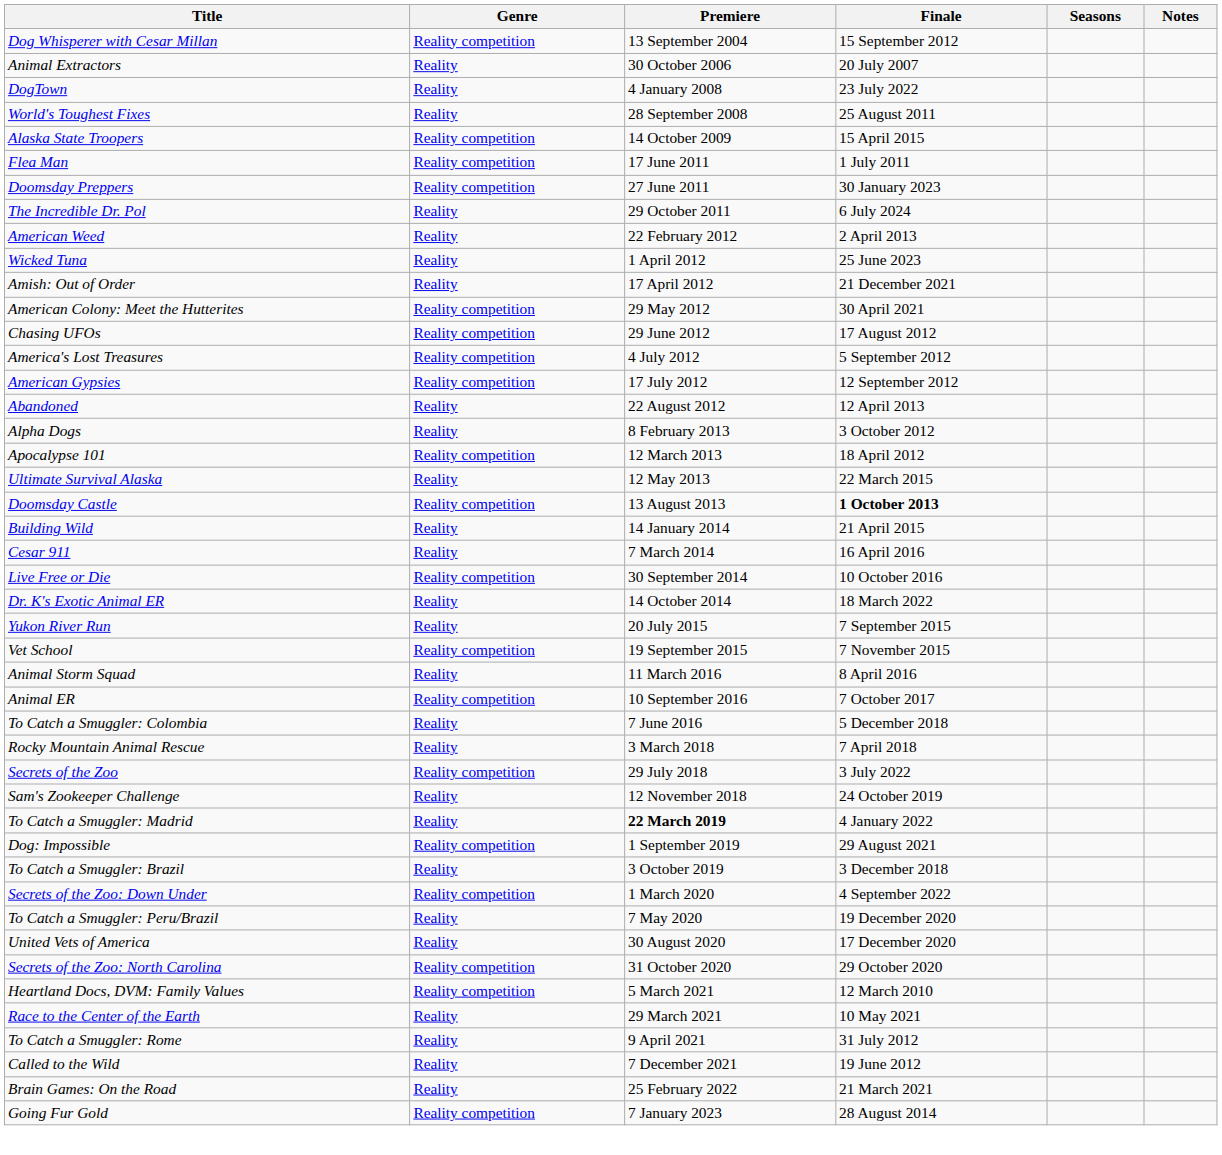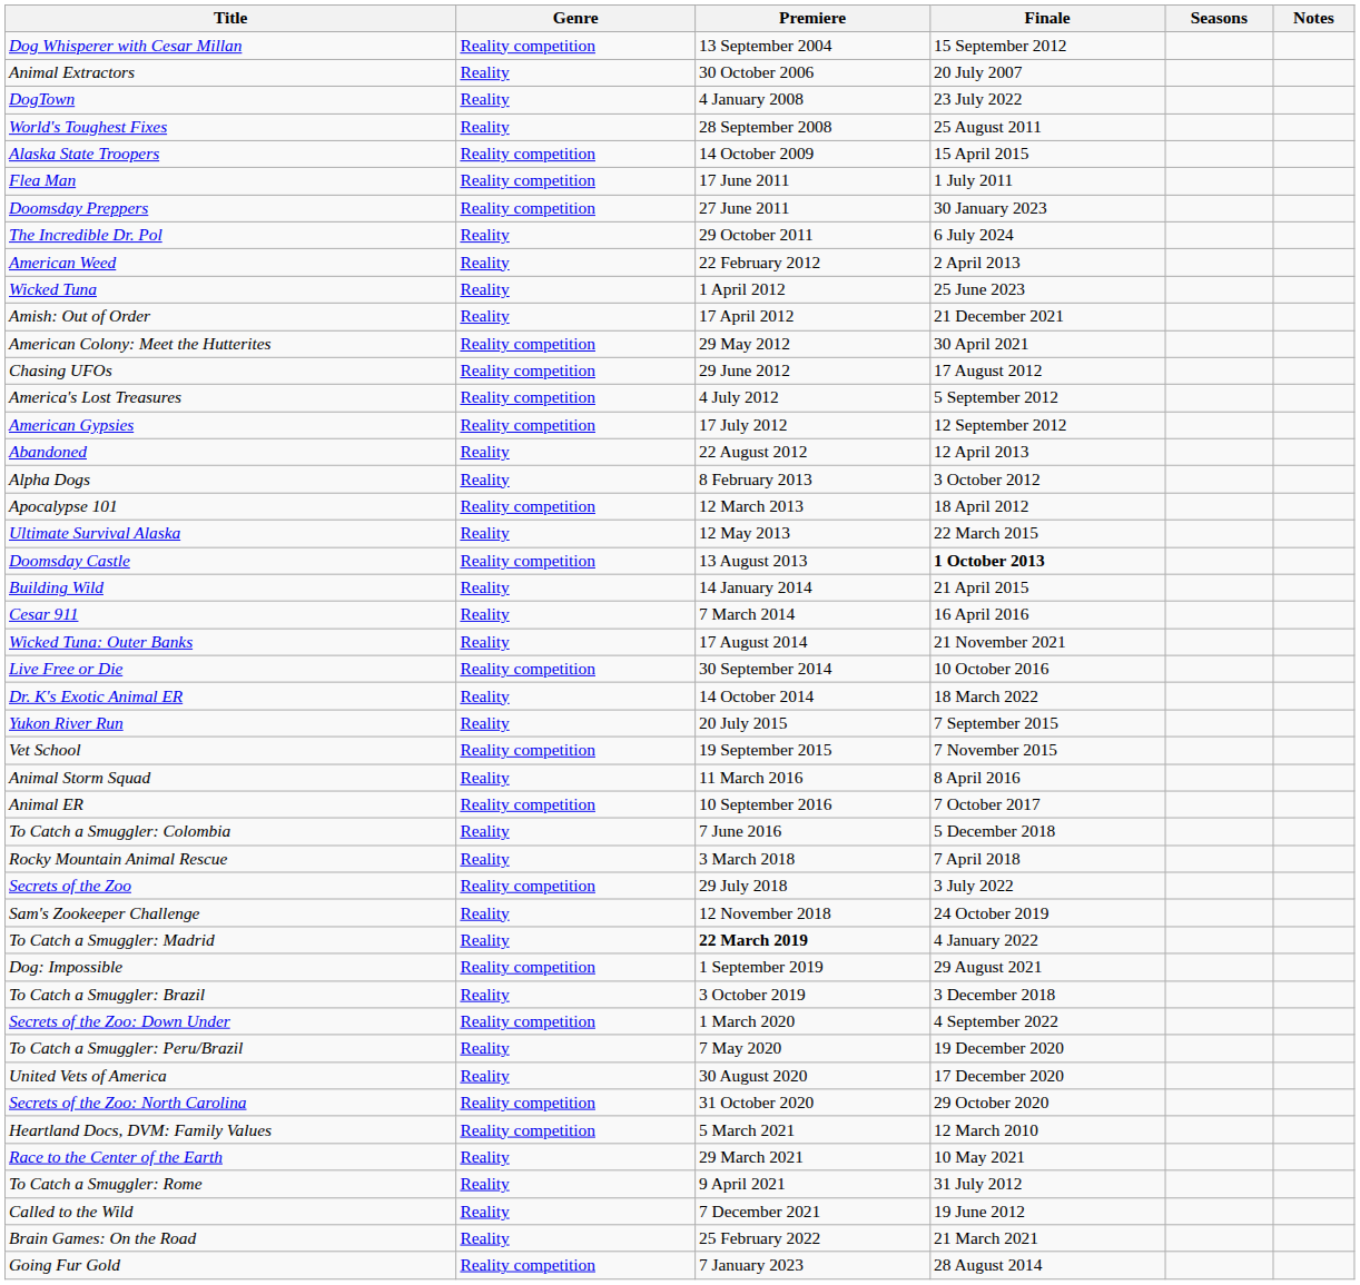 <table class="wikitable sortable" style="width:100%;">
 <tr>
 <th>Title</th>
 <th>Genre</th>
 <th>Premiere</th>
 <th>Finale</th>
 <th>Seasons</th>
 <th>Notes</th>
 </tr>
 <tr>
 <td><em><a href='#'>Dog Whisperer with Cesar Millan</a></em></td>
 <td><a href='#'>Reality competition</a></td>
 <td>13 September 2004</td>
 <td>15 September 2012</td>
 <td></td>
 <td></td>
 </tr>
 <tr>
 <td><em>Animal Extractors</em></td>
 <td><a href='#'>Reality</a></td>
 <td>30 October 2006</td>
 <td>20 July 2007</td>
 <td></td>
 <td></td>
 </tr>
 <tr>
 <td><em><a href='#'>DogTown</a></em></td>
 <td><a href='#'>Reality</a></td>
 <td>4 January 2008</td>
 <td>23 July 2022</td>
 <td></td>
 <td></td>
 </tr>
 <tr>
 <td><em><a href='#'>World's Toughest Fixes</a></em></td>
 <td><a href='#'>Reality</a></td>
 <td>28 September 2008</td>
 <td>25 August 2011</td>
 <td></td>
 <td></td>
 </tr>
 <tr>
 <td><em><a href='#'>Alaska State Troopers</a></em></td>
 <td><a href='#'>Reality competition</a></td>
 <td>14 October 2009</td>
 <td>15 April 2015</td>
 <td></td>
 <td></td>
 </tr>
 <tr>
 <td><em><a href='#'>Flea Man</a></em></td>
 <td><a href='#'>Reality competition</a></td>
 <td>17 June 2011</td>
 <td>1 July 2011</td>
 <td></td>
 <td></td>
 </tr>
 <tr>
 <td><em><a href='#'>Doomsday Preppers</a></em></td>
 <td><a href='#'>Reality competition</a></td>
 <td>27 June 2011</td>
 <td>30 January 2023</td>
 <td></td>
 <td></td>
 </tr>
 <tr>
 <td><em><a href='#'>The Incredible Dr. Pol</a></em></td>
 <td><a href='#'>Reality</a></td>
 <td>29 October 2011</td>
 <td>6 July 2024</td>
 <td></td>
 <td></td>
 </tr>
 <tr>
 <td><em><a href='#'>American Weed</a></em></td>
 <td><a href='#'>Reality</a></td>
 <td>22 February 2012</td>
 <td>2 April 2013</td>
 <td></td>
 <td></td>
 </tr>
 <tr>
 <td><em><a href='#'>Wicked Tuna</a></em></td>
 <td><a href='#'>Reality</a></td>
 <td>1 April 2012</td>
 <td>25 June 2023</td>
 <td></td>
 <td></td>
 </tr>
 <tr>
 <td><em>Amish: Out of Order</em></td>
 <td><a href='#'>Reality</a></td>
 <td>17 April 2012</td>
 <td>21 December 2021</td>
 <td></td>
 <td></td>
 </tr>
 <tr>
 <td><em>American Colony: Meet the Hutterites</em></td>
 <td><a href='#'>Reality competition</a></td>
 <td>29 May 2012</td>
 <td>30 April 2021</td>
 <td></td>
 <td></td>
 </tr>
 <tr>
 <td><em>Chasing UFOs</em></td>
 <td><a href='#'>Reality competition</a></td>
 <td>29 June 2012</td>
 <td>17 August 2012</td>
 <td></td>
 <td></td>
 </tr>
 <tr>
 <td><em>America's Lost Treasures</em></td>
 <td><a href='#'>Reality competition</a></td>
 <td>4 July 2012</td>
 <td>5 September 2012</td>
 <td></td>
 <td></td>
 </tr>
 <tr>
 <td><em><a href='#'>American Gypsies</a></em></td>
 <td><a href='#'>Reality competition</a></td>
 <td>17 July 2012</td>
 <td>12 September 2012</td>
 <td></td>
 <td></td>
 </tr>
 <tr>
 <td><em><a href='#'>Abandoned</a></em></td>
 <td><a href='#'>Reality</a></td>
 <td>22 August 2012</td>
 <td>12 April 2013</td>
 <td></td>
 <td></td>
 </tr>
 <tr>
 <td><em>Alpha Dogs</em></td>
 <td><a href='#'>Reality</a></td>
 <td>8 February 2013</td>
 <td>3 October 2012</td>
 <td></td>
 <td></td>
 </tr>
 <tr>
 <td><em>Apocalypse 101</em></td>
 <td><a href='#'>Reality competition</a></td>
 <td>12 March 2013</td>
 <td>18 April 2012</td>
 <td></td>
 <td></td>
 </tr>
 <tr>
 <td><em><a href='#'>Ultimate Survival Alaska</a></em></td>
 <td><a href='#'>Reality</a></td>
 <td>12 May 2013</td>
 <td>22 March 2015</td>
 <td></td>
 <td></td>
 </tr>
 <tr>
 <td><em><a href='#'>Doomsday Castle</a></em></td>
 <td><a href='#'>Reality competition</a></td>
 <td>13 August 2013</td>
 <td><strong>1 October 2013</strong></td>
 <td></td>
 <td></td>
 </tr>
 <tr>
 <td><em><a href='#'>Building Wild</a></em></td>
 <td><a href='#'>Reality</a></td>
 <td>14 January 2014</td>
 <td>21 April 2015</td>
 <td></td>
 <td></td>
 </tr>
 <tr>
 <td><em><a href='#'>Cesar 911</a></em></td>
 <td><a href='#'>Reality</a></td>
 <td>7 March 2014</td>
 <td>16 April 2016</td>
+<td></td>
+<td></td>
+</tr>
+<tr>
+<td><em><a href='#'>Wicked Tuna: Outer Banks</a></em></td>
+<td><a href='#'>Reality</a></td>
+<td>17 August 2014</td>
+<td>21 November 2021</td>
 <td></td>
 <td></td>
 </tr>
 <tr>
 <td><em><a href='#'>Live Free or Die</a></em></td>
 <td><a href='#'>Reality competition</a></td>
 <td>30 September 2014</td>
 <td>10 October 2016</td>
 <td></td>
 <td></td>
 </tr>
 <tr>
 <td><em><a href='#'>Dr. K's Exotic Animal ER</a></em></td>
 <td><a href='#'>Reality</a></td>
 <td>14 October 2014</td>
 <td>18 March 2022</td>
 <td></td>
 <td></td>
 </tr>
 <tr>
 <td><em><a href='#'>Yukon River Run</a></em></td>
 <td><a href='#'>Reality</a></td>
 <td>20 July 2015</td>
 <td>7 September 2015</td>
 <td></td>
 <td></td>
 </tr>
 <tr>
 <td><em>Vet School</em></td>
 <td><a href='#'>Reality competition</a></td>
 <td>19 September 2015</td>
 <td>7 November 2015</td>
 <td></td>
 <td></td>
 </tr>
 <tr>
 <td><em>Animal Storm Squad</em></td>
 <td><a href='#'>Reality</a></td>
 <td>11 March 2016</td>
 <td>8 April 2016</td>
 <td></td>
 <td></td>
 </tr>
 <tr>
 <td><em>Animal ER</em></td>
 <td><a href='#'>Reality competition</a></td>
 <td>10 September 2016</td>
 <td>7 October 2017</td>
 <td></td>
 <td></td>
 </tr>
 <tr>
 <td><em>To Catch a Smuggler: Colombia</em></td>
 <td><a href='#'>Reality</a></td>
 <td>7 June 2016</td>
 <td>5 December 2018</td>
 <td></td>
 <td></td>
 </tr>
 <tr>
 <td><em>Rocky Mountain Animal Rescue</em></td>
 <td><a href='#'>Reality</a></td>
 <td>3 March 2018</td>
 <td>7 April 2018</td>
 <td></td>
 <td></td>
 </tr>
 <tr>
 <td><em><a href='#'>Secrets of the Zoo</a></em></td>
 <td><a href='#'>Reality competition</a></td>
 <td>29 July 2018</td>
 <td>3 July 2022</td>
 <td></td>
 <td></td>
 </tr>
 <tr>
 <td><em>Sam's Zookeeper Challenge</em></td>
 <td><a href='#'>Reality</a></td>
 <td>12 November 2018</td>
 <td>24 October 2019</td>
 <td></td>
 <td></td>
 </tr>
 <tr>
 <td><em>To Catch a Smuggler: Madrid</em></td>
 <td><a href='#'>Reality</a></td>
 <td><strong>22 March 2019</strong></td>
 <td>4 January 2022</td>
 <td></td>
 <td></td>
 </tr>
 <tr>
 <td><em>Dog: Impossible</em></td>
 <td><a href='#'>Reality competition</a></td>
 <td>1 September 2019</td>
 <td>29 August 2021</td>
 <td></td>
 <td></td>
 </tr>
 <tr>
 <td><em>To Catch a Smuggler: Brazil</em></td>
 <td><a href='#'>Reality</a></td>
 <td>3 October 2019</td>
 <td>3 December 2018</td>
 <td></td>
 <td></td>
 </tr>
 <tr>
 <td><em><a href='#'>Secrets of the Zoo: Down Under</a></em></td>
 <td><a href='#'>Reality competition</a></td>
 <td>1 March 2020</td>
 <td>4 September 2022</td>
 <td></td>
 <td></td>
 </tr>
 <tr>
 <td><em>To Catch a Smuggler: Peru/Brazil</em></td>
 <td><a href='#'>Reality</a></td>
 <td>7 May 2020</td>
 <td>19 December 2020</td>
 <td></td>
 <td></td>
 </tr>
 <tr>
 <td><em>United Vets of America</em></td>
 <td><a href='#'>Reality</a></td>
 <td>30 August 2020</td>
 <td>17 December 2020</td>
 <td></td>
 <td></td>
 </tr>
 <tr>
 <td><em><a href='#'>Secrets of the Zoo: North Carolina</a></em></td>
 <td><a href='#'>Reality competition</a></td>
 <td>31 October 2020</td>
 <td>29 October 2020</td>
 <td></td>
 <td></td>
 </tr>
 <tr>
 <td><em>Heartland Docs, DVM: Family Values</em></td>
 <td><a href='#'>Reality competition</a></td>
 <td>5 March 2021</td>
 <td>12 March 2010</td>
 <td></td>
 <td></td>
 </tr>
 <tr>
 <td><em><a href='#'>Race to the Center of the Earth</a></em></td>
 <td><a href='#'>Reality</a></td>
 <td>29 March 2021</td>
 <td>10 May 2021</td>
 <td></td>
 <td></td>
 </tr>
 <tr>
 <td><em>To Catch a Smuggler: Rome</em></td>
 <td><a href='#'>Reality</a></td>
 <td>9 April 2021</td>
 <td>31 July 2012</td>
 <td></td>
 <td></td>
 </tr>
 <tr>
 <td><em>Called to the Wild</em></td>
 <td><a href='#'>Reality</a></td>
 <td>7 December 2021</td>
 <td>19 June 2012</td>
 <td></td>
 <td></td>
 </tr>
 <tr>
 <td><em>Brain Games: On the Road</em></td>
 <td><a href='#'>Reality</a></td>
 <td>25 February 2022</td>
 <td>21 March 2021</td>
 <td></td>
 <td></td>
 </tr>
 <tr>
 <td><em>Going Fur Gold</em></td>
 <td><a href='#'>Reality competition</a></td>
 <td>7 January 2023</td>
 <td>28 August 2014</td>
 <td></td>
 <td></td>
 </tr>
 </table>
